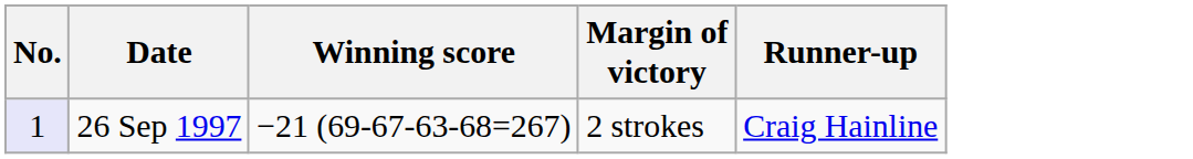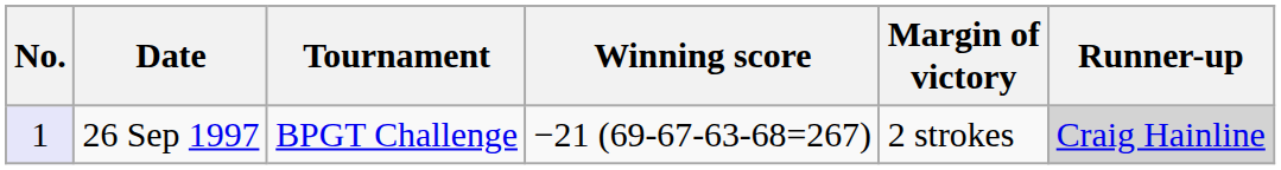 <table class="wikitable" style="font-size:95%;">
 <tr>
 <th>No.</th>
 <th>Date</th>
+<th>Tournament</th>
 <th>Winning score</th>
 <th>Margin of<br>victory</th>
 <th>Runner-up</th>
 </tr>
 <tr>
 <td align=center style="background: lavender;">1</td>
 <td align=right>26 Sep <a href='#'>1997</a></td>
+<td><a href='#'>BPGT Challenge</a></td>
 <td>−21 (69-67-63-68=267)</td>
 <td>2 strokes</td>
-<td> <a href='#'>Craig Hainline</a></td>
+<td style="background: lightgrey;"> <a href='#'>Craig Hainline</a></td>
 </tr>
 </table>
